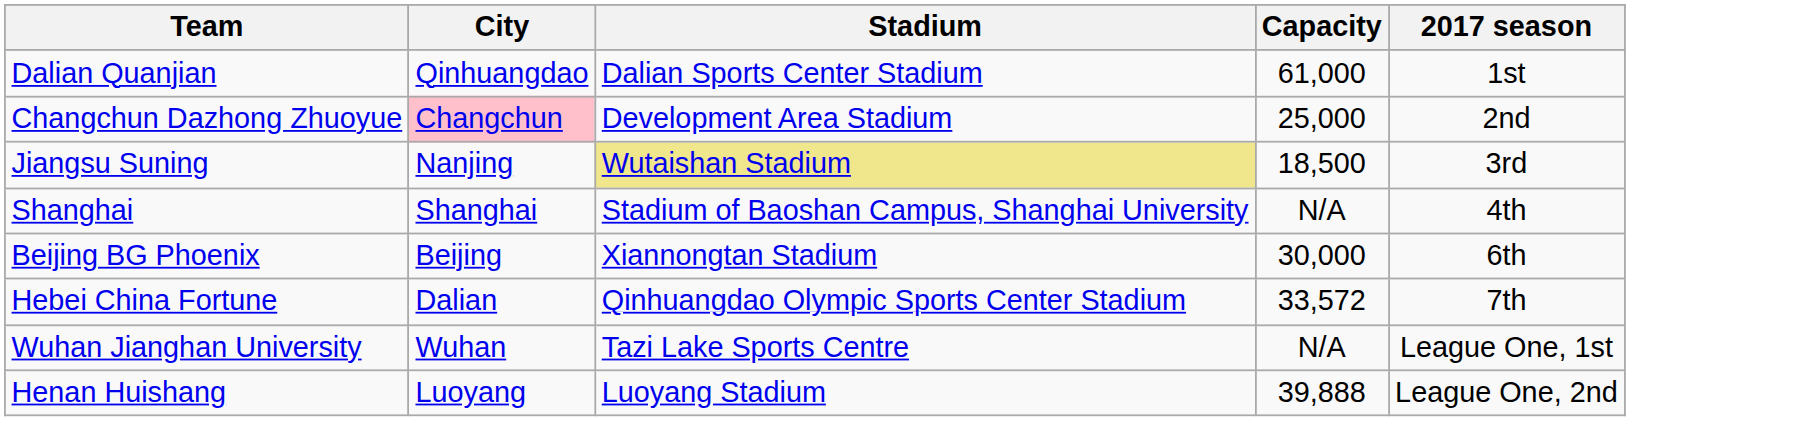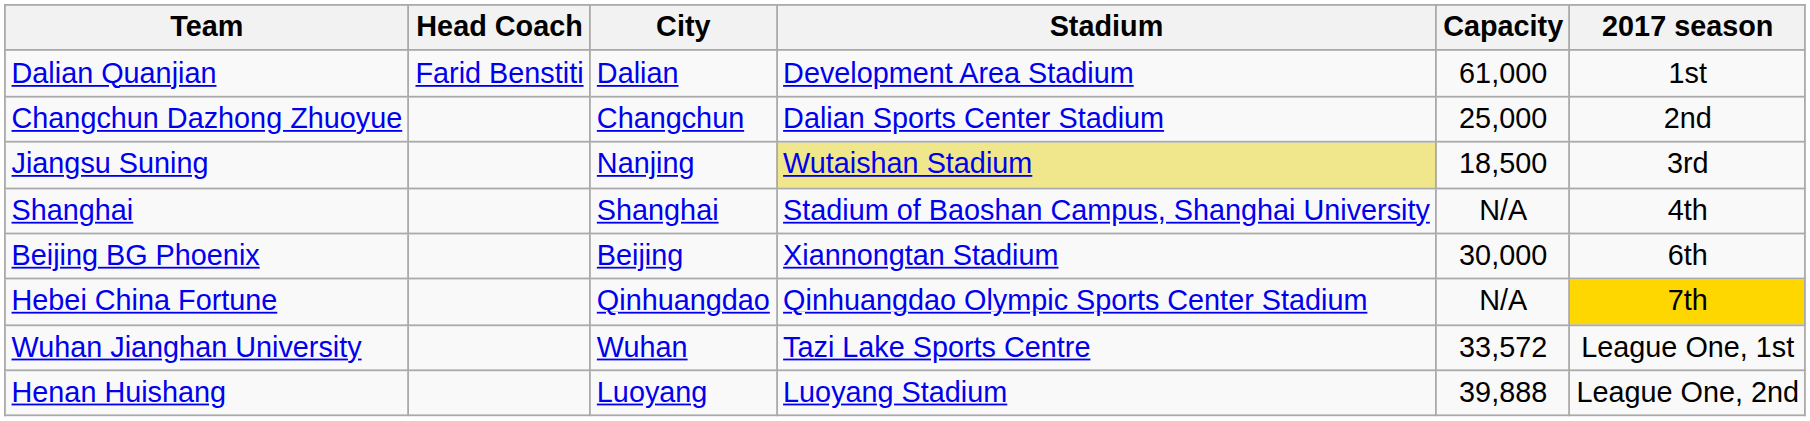 <table class="wikitable sortable">
 <tr>
 <th>Team</th>
+<th>Head Coach</th>
 <th>City</th>
 <th>Stadium</th>
 <th>Capacity</th>
 <th data-sort-type=number>2017 season</th>
 </tr>
 <tr>
 <td><a href='#'>Dalian Quanjian</a></td>
-<td><a href='#'>Qinhuangdao</a></td>
-<td><a href='#'>Dalian Sports Center Stadium</a></td>
+<td> <a href='#'>Farid Benstiti</a></td>
+<td><a href='#'>Dalian</a></td>
+<td><a href='#'>Development Area Stadium</a></td>
 <td style="text-align:center">61,000</td>
 <td style="text-align:center">1st</td>
 </tr>
 <tr>
 <td><a href='#'>Changchun Dazhong Zhuoyue</a></td>
-<td style="background: pink;"><a href='#'>Changchun</a></td>
-<td><a href='#'>Development Area Stadium</a></td>
+<td></td>
+<td><a href='#'>Changchun</a></td>
+<td><a href='#'>Dalian Sports Center Stadium</a></td>
 <td style="text-align:center">25,000</td>
 <td style="text-align:center">2nd</td>
 </tr>
 <tr>
 <td><a href='#'>Jiangsu Suning</a></td>
+<td></td>
 <td><a href='#'>Nanjing</a></td>
 <td style="background: khaki;"><a href='#'>Wutaishan Stadium</a></td>
 <td style="text-align:center">18,500</td>
 <td style="text-align:center">3rd</td>
 </tr>
 <tr>
 <td><a href='#'>Shanghai</a></td>
+<td></td>
 <td><a href='#'>Shanghai</a></td>
 <td><a href='#'>Stadium of Baoshan Campus, Shanghai University</a></td>
 <td style="text-align:center">N/A</td>
 <td style="text-align:center">4th</td>
 </tr>
 <tr>
 <td><a href='#'>Beijing BG Phoenix</a></td>
+<td></td>
 <td><a href='#'>Beijing</a></td>
 <td><a href='#'>Xiannongtan Stadium</a></td>
 <td style="text-align:center">30,000</td>
 <td style="text-align:center">6th</td>
 </tr>
 <tr>
 <td><a href='#'>Hebei China Fortune</a></td>
-<td><a href='#'>Dalian</a></td>
+<td></td>
+<td><a href='#'>Qinhuangdao</a></td>
 <td><a href='#'>Qinhuangdao Olympic Sports Center Stadium</a></td>
-<td style="text-align:center">33,572</td>
-<td style="text-align:center">7th</td>
+<td style="text-align:center">N/A</td>
+<td style="background: gold; text-align:center">7th</td>
 </tr>
 <tr>
 <td><a href='#'>Wuhan Jianghan University</a></td>
+<td></td>
 <td><a href='#'>Wuhan</a></td>
 <td><a href='#'>Tazi Lake Sports Centre</a></td>
-<td style="text-align:center">N/A</td>
+<td style="text-align:center">33,572</td>
 <td style="text-align:center">League One, 1st</td>
 </tr>
 <tr>
 <td><a href='#'>Henan Huishang</a></td>
+<td></td>
 <td><a href='#'>Luoyang</a></td>
 <td><a href='#'>Luoyang Stadium</a></td>
 <td style="text-align:center">39,888</td>
 <td style="text-align:center">League One, 2nd</td>
 </tr>
 </table>
